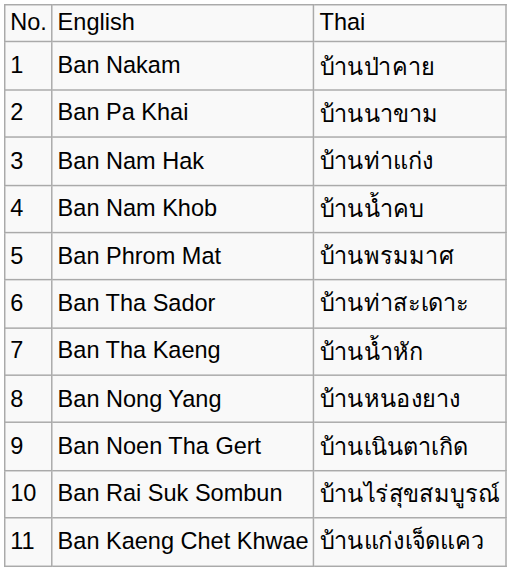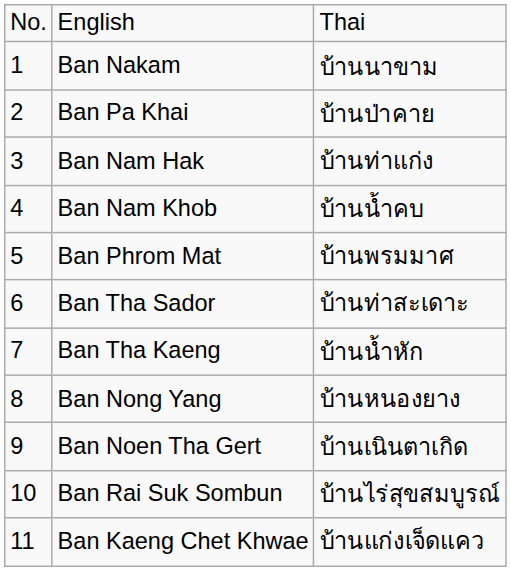 <table class="wikitable">
 <tr>
 <td>No.</td>
 <td>English</td>
 <td>Thai</td>
 </tr>
 <tr>
 <td>1</td>
 <td>Ban Nakam</td>
-<td>บ้านป่าคาย</td>
+<td>บ้านนาขาม</td>
 </tr>
 <tr>
 <td>2</td>
 <td>Ban Pa Khai</td>
-<td>บ้านนาขาม</td>
+<td>บ้านป่าคาย</td>
 </tr>
 <tr>
 <td>3</td>
 <td>Ban Nam Hak</td>
 <td>บ้านท่าแก่ง</td>
 </tr>
 <tr>
 <td>4</td>
 <td>Ban Nam Khob</td>
 <td>บ้านน้ำคบ</td>
 </tr>
 <tr>
 <td>5</td>
 <td>Ban Phrom Mat</td>
 <td>บ้านพรมมาศ</td>
 </tr>
 <tr>
 <td>6</td>
 <td>Ban Tha Sador</td>
 <td>บ้านท่าสะเดาะ</td>
 </tr>
 <tr>
 <td>7</td>
 <td>Ban Tha Kaeng</td>
 <td>บ้านน้ำหัก</td>
 </tr>
 <tr>
 <td>8</td>
 <td>Ban Nong Yang</td>
 <td>บ้านหนองยาง</td>
 </tr>
 <tr>
 <td>9</td>
 <td>Ban Noen Tha Gert</td>
 <td>บ้านเนินตาเกิด</td>
 </tr>
 <tr>
 <td>10</td>
 <td>Ban Rai Suk Sombun</td>
 <td>บ้านไร่สุขสมบูรณ์</td>
 </tr>
 <tr>
 <td>11</td>
 <td>Ban Kaeng Chet Khwae</td>
 <td>บ้านแก่งเจ็ดแคว</td>
 </tr>
 </table>
